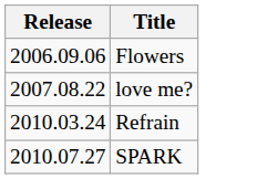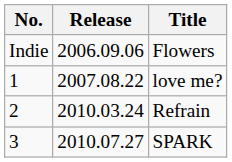 <table class="wikitable">
 <tr>
+<th>No.</th>
 <th>Release</th>
 <th>Title</th>
 </tr>
 <tr>
+<td>Indie</td>
 <td>2006.09.06</td>
 <td>Flowers</td>
 </tr>
 <tr>
+<td>1</td>
 <td>2007.08.22</td>
 <td>love me?</td>
 </tr>
 <tr>
+<td>2</td>
 <td>2010.03.24</td>
 <td>Refrain</td>
 </tr>
 <tr>
+<td>3</td>
 <td>2010.07.27</td>
 <td>SPARK</td>
 </tr>
 </table>
